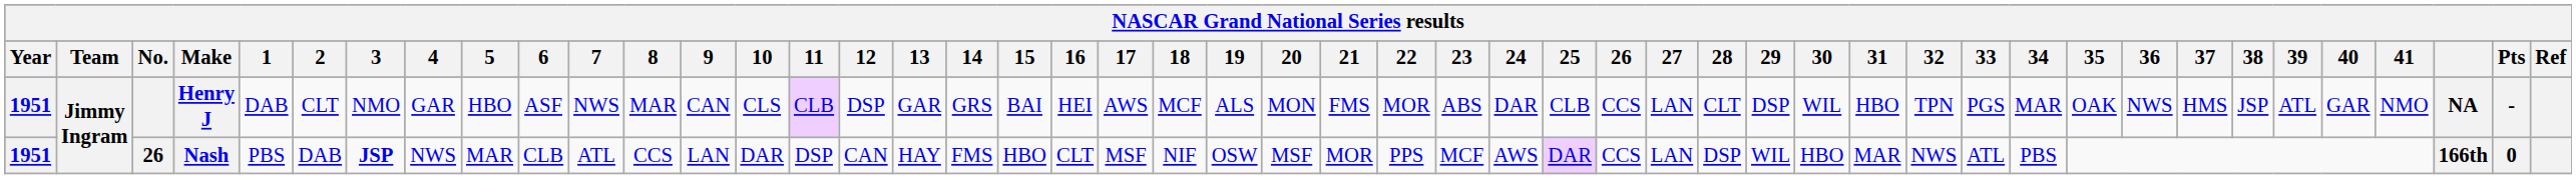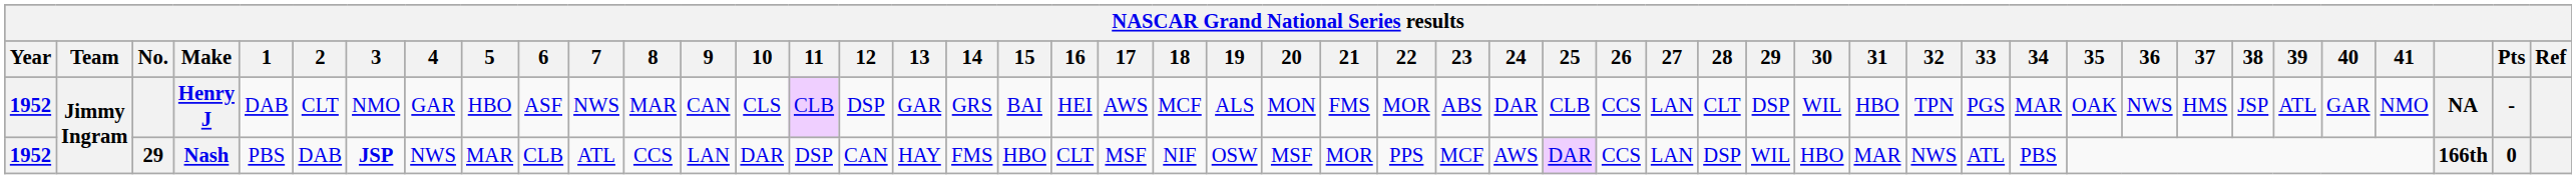 <table class="wikitable" style="text-align:center; font-size:75%">
 <tr>
 <th colspan=69><a href='#'>NASCAR Grand National Series</a> results</th>
 </tr>
 <tr>
 <th>Year</th>
 <th>Team</th>
 <th>No.</th>
 <th>Make</th>
 <th>1</th>
 <th>2</th>
 <th>3</th>
 <th>4</th>
 <th>5</th>
 <th>6</th>
 <th>7</th>
 <th>8</th>
 <th>9</th>
 <th>10</th>
 <th>11</th>
 <th>12</th>
 <th>13</th>
 <th>14</th>
 <th>15</th>
 <th>16</th>
 <th>17</th>
 <th>18</th>
 <th>19</th>
 <th>20</th>
 <th>21</th>
 <th>22</th>
 <th>23</th>
 <th>24</th>
 <th>25</th>
 <th>26</th>
 <th>27</th>
 <th>28</th>
 <th>29</th>
 <th>30</th>
 <th>31</th>
 <th>32</th>
 <th>33</th>
 <th>34</th>
 <th>35</th>
 <th>36</th>
 <th>37</th>
 <th>38</th>
 <th>39</th>
 <th>40</th>
 <th>41</th>
 <th></th>
 <th>Pts</th>
 <th>Ref</th>
 </tr>
 <tr>
-<th><a href='#'>1951</a></th>
+<th><a href='#'>1952</a></th>
 <th rowspan=2>Jimmy Ingram</th>
 <th></th>
 <th><a href='#'>Henry J</a></th>
 <td><a href='#'>DAB</a></td>
 <td><a href='#'>CLT</a></td>
 <td><a href='#'>NMO</a></td>
 <td><a href='#'>GAR</a></td>
 <td><a href='#'>HBO</a></td>
 <td><a href='#'>ASF</a></td>
 <td><a href='#'>NWS</a></td>
 <td><a href='#'>MAR</a></td>
 <td><a href='#'>CAN</a></td>
 <td><a href='#'>CLS</a></td>
 <td style="background:#EFCFFF;"><a href='#'>CLB</a><br></td>
 <td><a href='#'>DSP</a></td>
 <td><a href='#'>GAR</a></td>
 <td><a href='#'>GRS</a></td>
 <td><a href='#'>BAI</a></td>
 <td><a href='#'>HEI</a></td>
 <td><a href='#'>AWS</a></td>
 <td><a href='#'>MCF</a></td>
 <td><a href='#'>ALS</a></td>
 <td><a href='#'>MON</a></td>
 <td><a href='#'>FMS</a></td>
 <td><a href='#'>MOR</a></td>
 <td><a href='#'>ABS</a></td>
 <td><a href='#'>DAR</a></td>
 <td><a href='#'>CLB</a></td>
 <td><a href='#'>CCS</a></td>
 <td><a href='#'>LAN</a></td>
 <td><a href='#'>CLT</a></td>
 <td><a href='#'>DSP</a></td>
 <td><a href='#'>WIL</a></td>
 <td><a href='#'>HBO</a></td>
 <td><a href='#'>TPN</a></td>
 <td><a href='#'>PGS</a></td>
 <td><a href='#'>MAR</a></td>
 <td><a href='#'>OAK</a></td>
 <td><a href='#'>NWS</a></td>
 <td><a href='#'>HMS</a></td>
 <td><a href='#'>JSP</a></td>
 <td><a href='#'>ATL</a></td>
 <td><a href='#'>GAR</a></td>
 <td><a href='#'>NMO</a></td>
 <th>NA</th>
 <th>-</th>
 <th></th>
 </tr>
 <tr>
-<th><a href='#'>1951</a></th>
-<th>26</th>
+<th><a href='#'>1952</a></th>
+<th>29</th>
 <th><a href='#'>Nash</a></th>
 <td><a href='#'>PBS</a></td>
 <td><a href='#'>DAB</a></td>
 <td><strong><a href='#'>JSP</a></strong></td>
 <td><a href='#'>NWS</a></td>
 <td><a href='#'>MAR</a></td>
 <td><a href='#'>CLB</a></td>
 <td><a href='#'>ATL</a></td>
 <td><a href='#'>CCS</a></td>
 <td><a href='#'>LAN</a></td>
 <td><a href='#'>DAR</a></td>
 <td><a href='#'>DSP</a></td>
 <td><a href='#'>CAN</a></td>
 <td><a href='#'>HAY</a></td>
 <td><a href='#'>FMS</a></td>
 <td><a href='#'>HBO</a></td>
 <td><a href='#'>CLT</a></td>
 <td><a href='#'>MSF</a></td>
 <td><a href='#'>NIF</a></td>
 <td><a href='#'>OSW</a></td>
 <td><a href='#'>MSF</a></td>
 <td><a href='#'>MOR</a></td>
 <td><a href='#'>PPS</a></td>
 <td><a href='#'>MCF</a></td>
 <td><a href='#'>AWS</a></td>
 <td style="background:#EFCFFF;"><a href='#'>DAR</a><br></td>
 <td><a href='#'>CCS</a></td>
 <td><a href='#'>LAN</a></td>
 <td><a href='#'>DSP</a></td>
 <td><a href='#'>WIL</a></td>
 <td><a href='#'>HBO</a></td>
 <td><a href='#'>MAR</a></td>
 <td><a href='#'>NWS</a></td>
 <td><a href='#'>ATL</a></td>
 <td><a href='#'>PBS</a></td>
 <td colspan=7></td>
 <th>166th</th>
 <th>0</th>
 <th></th>
 </tr>
 </table>
